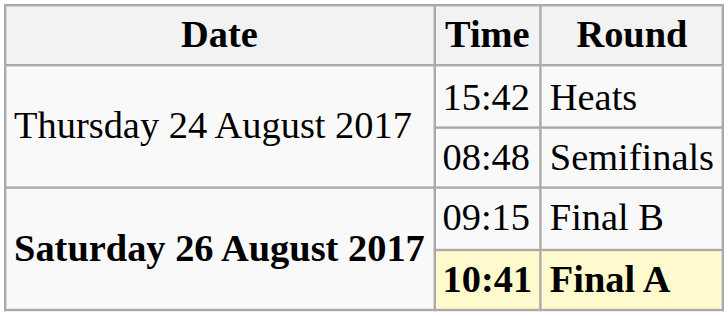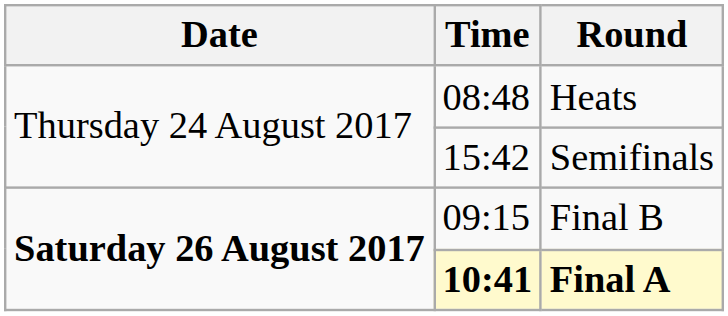 <table class="wikitable">
 <tr>
 <th>Date</th>
 <th>Time</th>
 <th>Round</th>
 </tr>
 <tr>
 <td rowspan=2>Thursday 24 August 2017</td>
-<td>15:42</td>
+<td>08:48</td>
 <td>Heats</td>
 </tr>
 <tr>
-<td>08:48</td>
+<td>15:42</td>
 <td>Semifinals</td>
 </tr>
 <tr>
 <td rowspan=2><strong>Saturday 26 August 2017</strong></td>
 <td>09:15</td>
 <td>Final B</td>
 </tr>
 <tr>
 <td style=background:lemonchiffon><strong>10:41</strong></td>
 <td style=background:lemonchiffon><strong>Final A</strong></td>
 </tr>
 </table>
